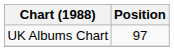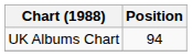 <table class="wikitable">
 <tr>
 <th>Chart (1988)</th>
 <th>Position</th>
 </tr>
 <tr>
 <td align="left">UK Albums Chart</td>
-<td align="center">97</td>
+<td align="center">94</td>
 </tr>
 <tr>
 </tr>
 </table>
